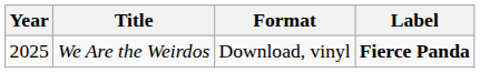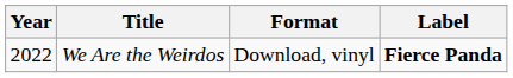 <table class="wikitable">
 <tr>
 <th>Year</th>
 <th>Title</th>
 <th>Format</th>
 <th>Label</th>
 </tr>
 <tr>
-<td>2025</td>
+<td>2022</td>
 <td><em>We Are the Weirdos</em></td>
 <td>Download, vinyl</td>
 <td><strong>Fierce Panda</strong></td>
 </tr>
 </table>
